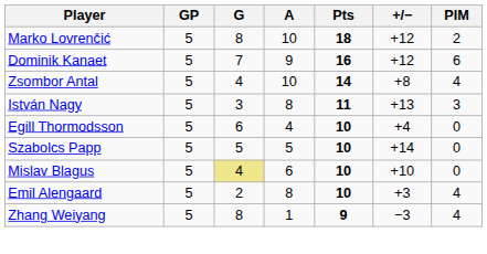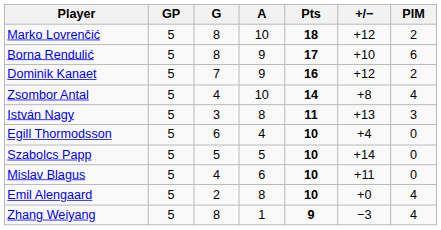 <table class="wikitable sortable" style="text-align:center;">
 <tr>
 <th width="175px">Player</th>
 <th width="50px">GP</th>
 <th width="50px">G</th>
 <th width="50px">A</th>
 <th width="60px">Pts</th>
 <th width="60px">+/−</th>
 <th width="50px">PIM</th>
 </tr>
 <tr>
 <td style="text-align:left;"> <a href='#'>Marko Lovrenčić</a></td>
 <td>5</td>
 <td>8</td>
 <td>10</td>
 <td><strong>18</strong></td>
 <td>+12</td>
 <td>2</td>
 </tr>
 <tr>
+<td style="text-align:left;"> <a href='#'>Borna Rendulić</a></td>
+<td>5</td>
+<td>8</td>
+<td>9</td>
+<td><strong>17</strong></td>
+<td>+10</td>
+<td>6</td>
+</tr>
+<tr>
 <td style="text-align:left;"> <a href='#'>Dominik Kanaet</a></td>
 <td>5</td>
 <td>7</td>
 <td>9</td>
 <td><strong>16</strong></td>
 <td>+12</td>
-<td>6</td>
+<td>2</td>
 </tr>
 <tr>
 <td style="text-align:left;"> <a href='#'>Zsombor Antal</a></td>
 <td>5</td>
 <td>4</td>
 <td>10</td>
 <td><strong>14</strong></td>
 <td>+8</td>
 <td>4</td>
 </tr>
 <tr>
 <td style="text-align:left;"> <a href='#'>István Nagy</a></td>
 <td>5</td>
 <td>3</td>
 <td>8</td>
 <td><strong>11</strong></td>
 <td>+13</td>
 <td>3</td>
 </tr>
 <tr>
 <td style="text-align:left;"> <a href='#'>Egill Thormodsson</a></td>
 <td>5</td>
 <td>6</td>
 <td>4</td>
 <td><strong>10</strong></td>
 <td>+4</td>
 <td>0</td>
 </tr>
 <tr>
 <td style="text-align:left;"> <a href='#'>Szabolcs Papp</a></td>
 <td>5</td>
 <td>5</td>
 <td>5</td>
 <td><strong>10</strong></td>
 <td>+14</td>
 <td>0</td>
 </tr>
 <tr>
 <td style="text-align:left;"> <a href='#'>Mislav Blagus</a></td>
 <td>5</td>
-<td style="background: khaki;">4</td>
+<td>4</td>
 <td>6</td>
 <td><strong>10</strong></td>
-<td>+10</td>
+<td>+11</td>
 <td>0</td>
 </tr>
 <tr>
 <td style="text-align:left;"> <a href='#'>Emil Alengaard</a></td>
 <td>5</td>
 <td>2</td>
 <td>8</td>
 <td><strong>10</strong></td>
-<td>+3</td>
+<td>+0</td>
 <td>4</td>
 </tr>
 <tr>
 <td style="text-align:left;"> <a href='#'>Zhang Weiyang</a></td>
 <td>5</td>
 <td>8</td>
 <td>1</td>
 <td><strong>9</strong></td>
 <td>−3</td>
 <td>4</td>
 </tr>
 </table>
